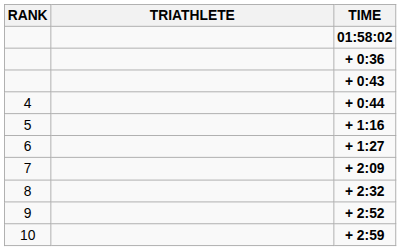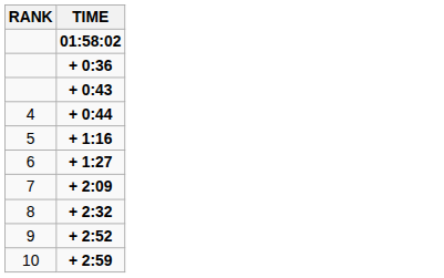 <table class="wikitable" style="font-size:95%;">
 <tr>
 <th>RANK</th>
-<th align="left" style="width: 20em">TRIATHLETE</th>
 <th>TIME</th>
 </tr>
 <tr>
 <td align="center"></td>
-<td></td>
 <td align="center"><strong>01:58:02</strong></td>
 </tr>
 <tr>
 <td align="center"></td>
-<td></td>
 <td align="center"><strong>+ 0:36</strong></td>
 </tr>
 <tr>
 <td align="center"></td>
-<td></td>
 <td align="center"><strong>+ 0:43</strong></td>
 </tr>
 <tr>
 <td align="center">4</td>
-<td></td>
 <td align="center"><strong>+ 0:44</strong></td>
 </tr>
 <tr>
 <td align="center">5</td>
-<td></td>
 <td align="center"><strong>+ 1:16</strong></td>
 </tr>
 <tr>
 <td align="center">6</td>
-<td></td>
 <td align="center"><strong>+ 1:27</strong></td>
 </tr>
 <tr>
 <td align="center">7</td>
-<td></td>
 <td align="center"><strong>+ 2:09</strong></td>
 </tr>
 <tr>
 <td align="center">8</td>
-<td></td>
 <td align="center"><strong>+ 2:32</strong></td>
 </tr>
 <tr>
 <td align="center">9</td>
-<td></td>
 <td align="center"><strong>+ 2:52</strong></td>
 </tr>
 <tr>
 <td align="center">10</td>
-<td></td>
 <td align="center"><strong>+ 2:59</strong></td>
 </tr>
 </table>
